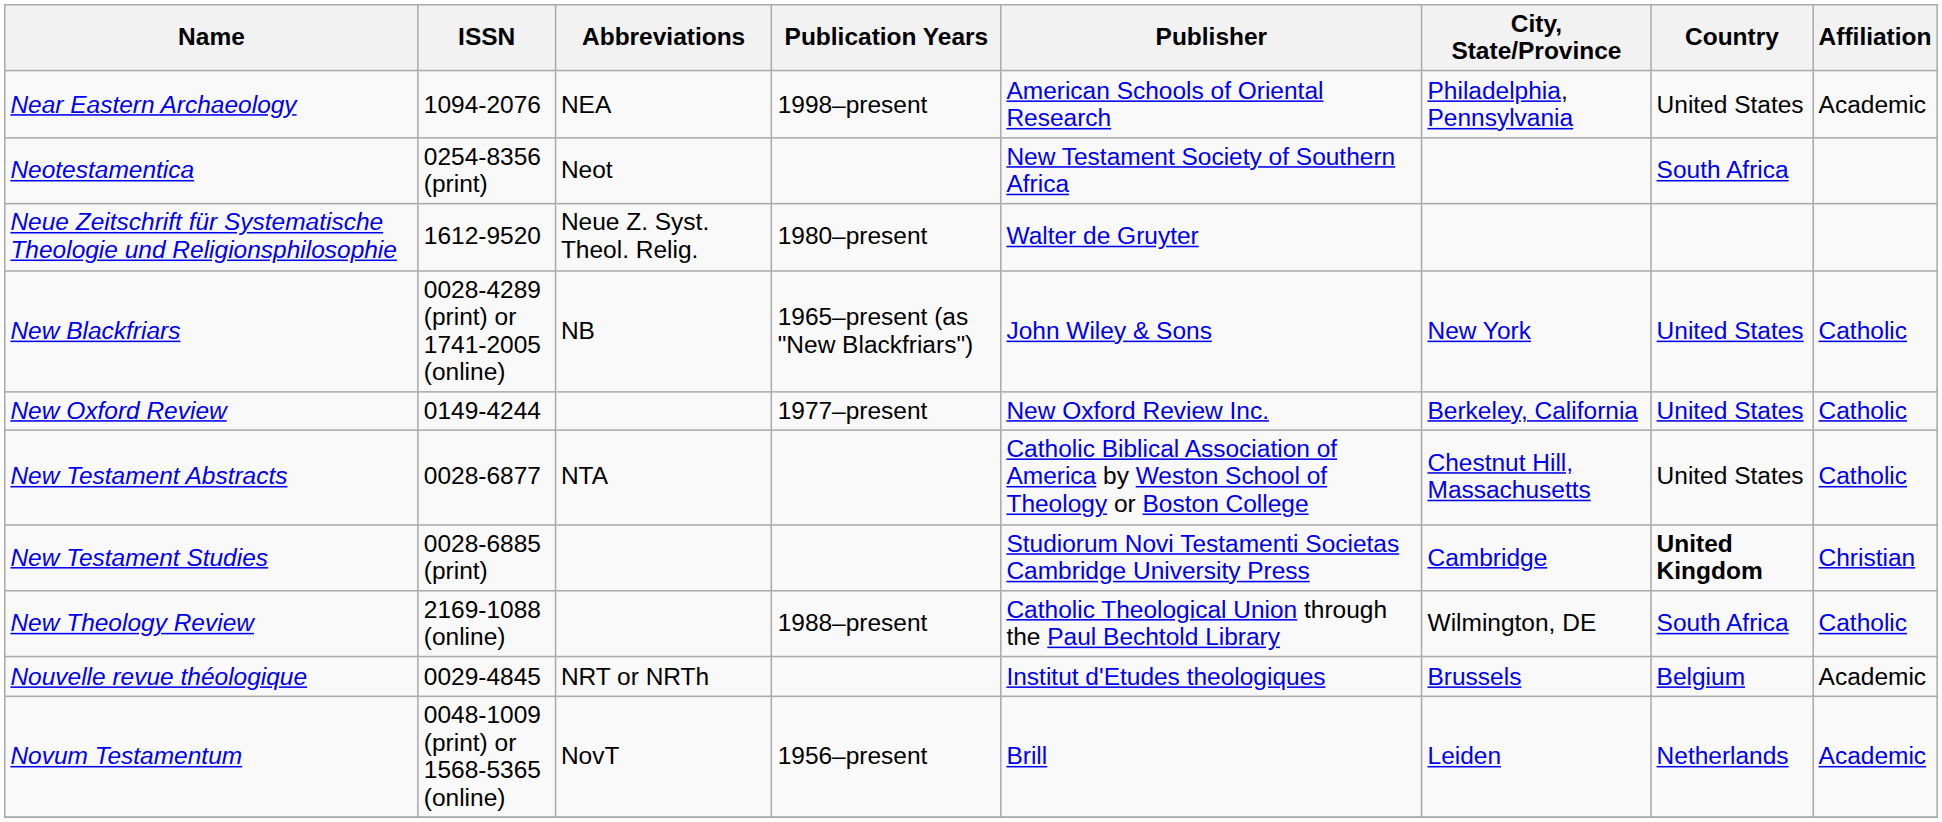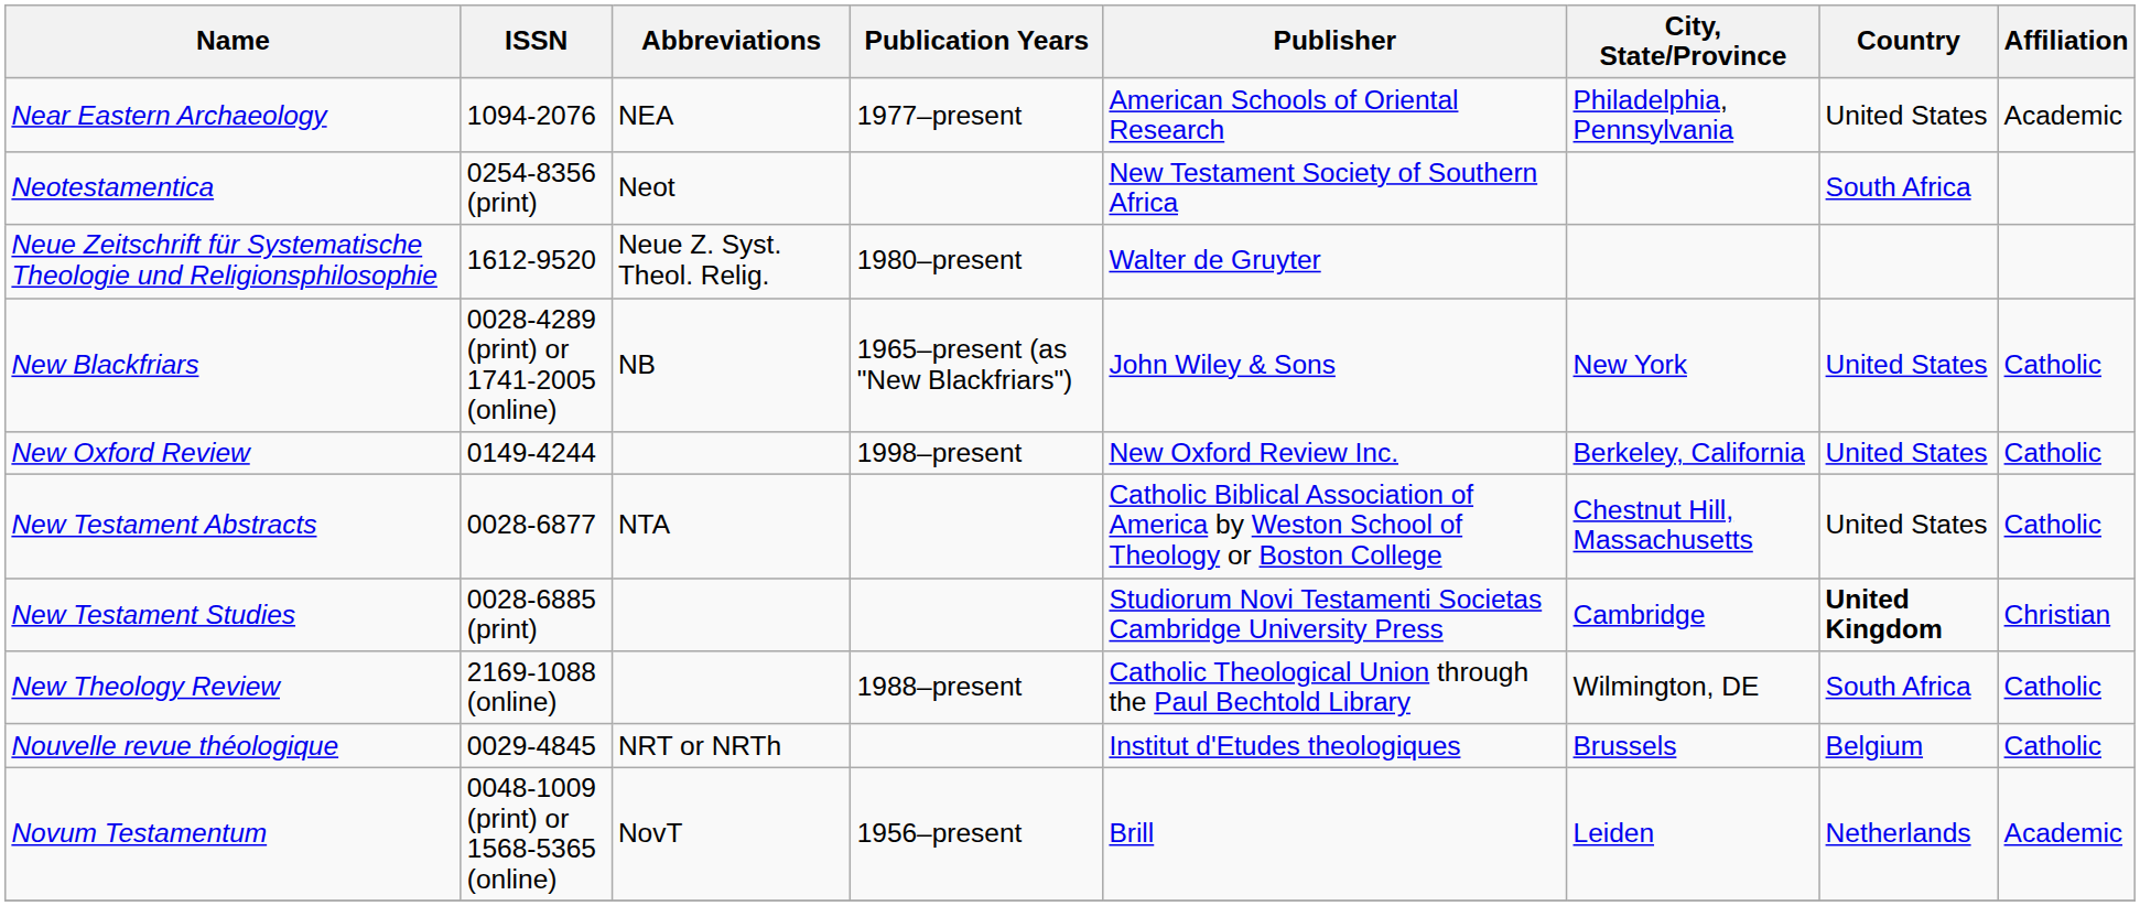 <table class="wikitable sortable" style="width: 100%;">
 <tr>
 <th>Name</th>
 <th>ISSN</th>
 <th>Abbreviations</th>
 <th>Publication Years</th>
 <th>Publisher</th>
 <th>City, State/Province</th>
 <th>Country</th>
 <th>Affiliation</th>
 </tr>
 <tr>
 <td><em><a href='#'>Near Eastern Archaeology</a></em></td>
 <td>1094-2076</td>
 <td>NEA</td>
-<td>1998–present</td>
+<td>1977–present</td>
 <td><a href='#'>American Schools of Oriental Research</a></td>
 <td><a href='#'>Philadelphia</a>, <a href='#'>Pennsylvania</a></td>
 <td>United States</td>
 <td>Academic</td>
 </tr>
 <tr>
 <td><em><a href='#'>Neotestamentica</a></em></td>
 <td>0254-8356 (print)</td>
 <td>Neot</td>
 <td></td>
 <td><a href='#'>New Testament Society of Southern Africa</a></td>
 <td></td>
 <td><a href='#'>South Africa</a></td>
 <td></td>
 </tr>
 <tr>
 <td><em><a href='#'>Neue Zeitschrift für Systematische Theologie und Religionsphilosophie</a></em></td>
 <td>1612-9520</td>
 <td>Neue Z. Syst. Theol. Relig.</td>
 <td>1980–present</td>
 <td><a href='#'>Walter de Gruyter</a></td>
 <td></td>
 <td></td>
 <td></td>
 </tr>
 <tr>
 <td><em><a href='#'>New Blackfriars</a></em></td>
 <td>0028-4289 (print) or<br>1741-2005 (online)</td>
 <td>NB</td>
 <td>1965–present (as "New Blackfriars")</td>
 <td><a href='#'>John Wiley & Sons</a></td>
 <td><a href='#'>New York</a></td>
 <td><a href='#'>United States</a></td>
 <td><a href='#'>Catholic</a></td>
 </tr>
 <tr>
 <td><em><a href='#'>New Oxford Review</a></em></td>
 <td>0149-4244</td>
 <td></td>
-<td>1977–present</td>
+<td>1998–present</td>
 <td><a href='#'>New Oxford Review Inc.</a></td>
 <td><a href='#'>Berkeley, California</a></td>
 <td><a href='#'>United States</a></td>
 <td><a href='#'>Catholic</a></td>
 </tr>
 <tr>
 <td><em><a href='#'>New Testament Abstracts</a></em></td>
 <td>0028-6877</td>
 <td>NTA</td>
 <td></td>
 <td><a href='#'>Catholic Biblical Association of America</a> by <a href='#'>Weston School of Theology</a> or <a href='#'>Boston College</a></td>
 <td><a href='#'>Chestnut Hill, Massachusetts</a></td>
 <td>United States</td>
 <td><a href='#'>Catholic</a></td>
 </tr>
 <tr>
 <td><em><a href='#'>New Testament Studies</a></em></td>
 <td>0028-6885 (print)</td>
 <td></td>
 <td></td>
 <td><a href='#'>Studiorum Novi Testamenti Societas</a><br><a href='#'>Cambridge University Press</a></td>
 <td><a href='#'>Cambridge</a></td>
 <td><strong>United Kingdom</strong></td>
 <td><a href='#'>Christian</a></td>
 </tr>
 <tr>
 <td><em><a href='#'>New Theology Review</a></em></td>
 <td>2169-1088 (online)</td>
 <td></td>
 <td>1988–present</td>
 <td><a href='#'>Catholic Theological Union</a> through the <a href='#'>Paul Bechtold Library</a></td>
 <td>Wilmington, DE</td>
 <td><a href='#'>South Africa</a></td>
 <td><a href='#'>Catholic</a></td>
 </tr>
 <tr>
 <td><em><a href='#'>Nouvelle revue théologique</a></em></td>
 <td>0029-4845</td>
 <td>NRT or NRTh</td>
 <td></td>
 <td><a href='#'>Institut d'Etudes theologiques</a></td>
 <td><a href='#'>Brussels</a></td>
 <td><a href='#'>Belgium</a></td>
-<td>Academic</td>
+<td><a href='#'>Catholic</a></td>
 </tr>
 <tr>
 <td><em><a href='#'>Novum Testamentum</a></em></td>
 <td>0048-1009 (print) or<br>1568-5365 (online)</td>
 <td>NovT</td>
 <td>1956–present</td>
 <td><a href='#'>Brill</a></td>
 <td><a href='#'>Leiden</a></td>
 <td><a href='#'>Netherlands</a></td>
 <td><a href='#'>Academic</a></td>
 </tr>
 <tr>
 </tr>
 </table>
